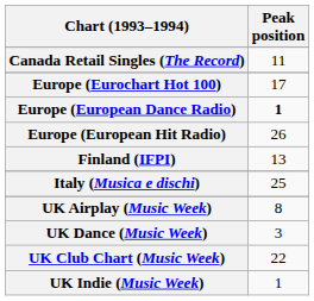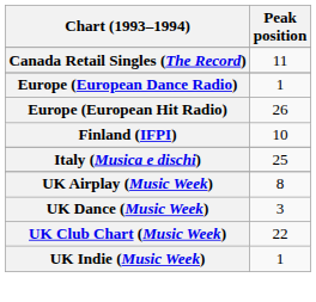 <table class="wikitable sortable plainrowheaders" style="text-align:center">
 <tr>
 <th scope="col">Chart (1993–1994)</th>
 <th scope="col">Peak<br>position</th>
 </tr>
 <tr>
 </tr>
 <tr>
 </tr>
 <tr>
 </tr>
 <tr>
 <th scope="row">Canada Retail Singles (<em><a href='#'>The Record</a></em>)</th>
 <td>11</td>
 </tr>
 <tr>
 </tr>
 <tr>
-<th scope="row">Europe (<a href='#'>Eurochart Hot 100</a>)</th>
-<td>17</td>
-</tr>
-<tr>
 <th scope="row">Europe (<a href='#'>European Dance Radio</a>)</th>
-<td><strong>1</strong></td>
+<td>1</td>
 </tr>
 <tr>
 <th scope="row">Europe (European Hit Radio)</th>
 <td>26</td>
 </tr>
 <tr>
 <th scope="row">Finland (<a href='#'>IFPI</a>)</th>
-<td>13</td>
+<td>10</td>
 </tr>
 <tr>
 </tr>
 <tr>
 </tr>
 <tr>
 <th scope="row">Italy (<em><a href='#'>Musica e dischi</a></em>)</th>
 <td>25</td>
 </tr>
 <tr>
 </tr>
 <tr>
 </tr>
 <tr>
 </tr>
 <tr>
 </tr>
 <tr>
 </tr>
 <tr>
 </tr>
 <tr>
 <th scope="row">UK Airplay (<em><a href='#'>Music Week</a></em>)</th>
 <td>8</td>
 </tr>
 <tr>
 <th scope="row">UK Dance (<em><a href='#'>Music Week</a></em>)</th>
 <td>3</td>
 </tr>
 <tr>
 <th scope="row"><a href='#'>UK Club Chart</a> (<em><a href='#'>Music Week</a></em>)</th>
 <td>22</td>
 </tr>
 <tr>
 <th scope="row">UK Indie (<em><a href='#'>Music Week</a></em>)</th>
 <td align=center>1</td>
 </tr>
 </table>
